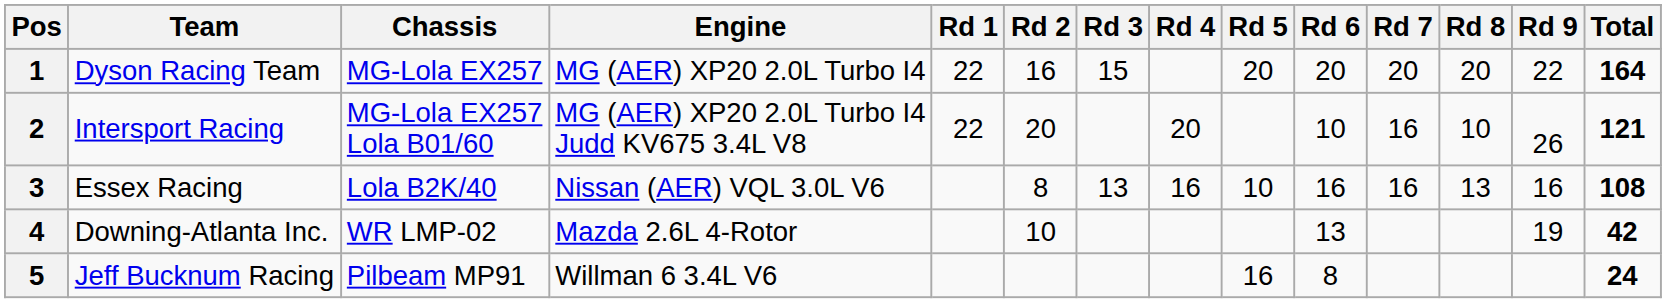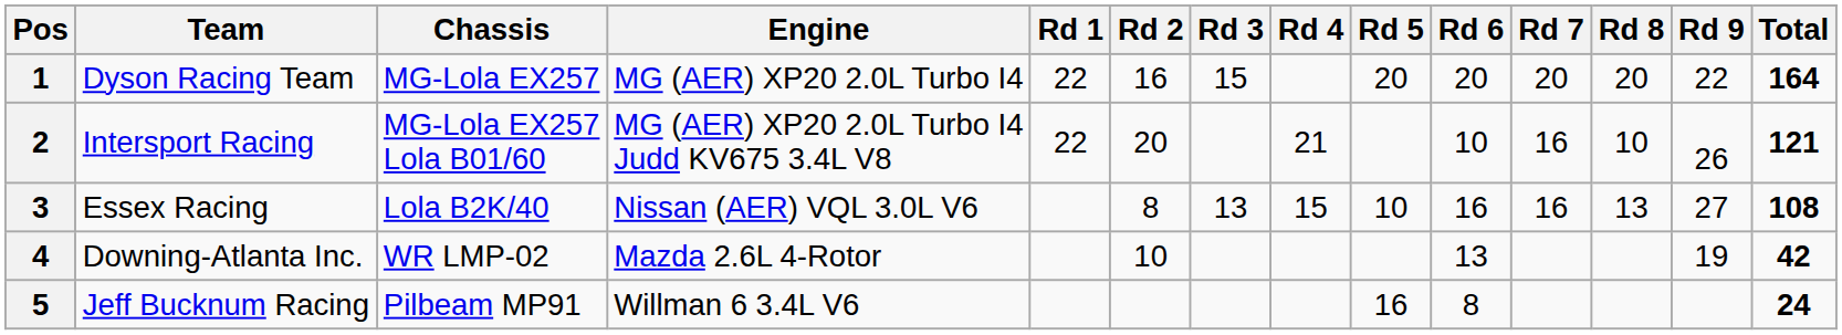 <table class="wikitable" style="font-size: 90%;">
 <tr>
 <th>Pos</th>
 <th>Team</th>
 <th>Chassis</th>
 <th>Engine</th>
 <th>Rd 1</th>
 <th>Rd 2</th>
 <th>Rd 3</th>
 <th>Rd 4</th>
 <th>Rd 5</th>
 <th>Rd 6</th>
 <th>Rd 7</th>
 <th>Rd 8</th>
 <th>Rd 9</th>
 <th>Total</th>
 </tr>
 <tr>
 <th>1</th>
 <td> <a href='#'>Dyson Racing</a> Team</td>
 <td><a href='#'>MG-Lola EX257</a></td>
 <td><a href='#'>MG</a> (<a href='#'>AER</a>) XP20 2.0L Turbo I4</td>
 <td align="center">22</td>
 <td align="center">16</td>
 <td align="center">15</td>
 <td></td>
 <td align="center">20</td>
 <td align="center">20</td>
 <td align="center">20</td>
 <td align="center">20</td>
 <td align="center">22</td>
 <td align="center"><strong>164</strong></td>
 </tr>
 <tr>
 <th>2</th>
 <td> <a href='#'>Intersport Racing</a></td>
 <td><a href='#'>MG-Lola EX257</a><br><a href='#'>Lola B01/60</a></td>
 <td><a href='#'>MG</a> (<a href='#'>AER</a>) XP20 2.0L Turbo I4<br><a href='#'>Judd</a> KV675 3.4L V8</td>
 <td align="center">22</td>
 <td align="center">20</td>
 <td></td>
-<td align="center">20</td>
+<td align="center">21</td>
 <td></td>
 <td align="center">10</td>
 <td align="center">16</td>
 <td align="center">10</td>
 <td align="center"><br>26</td>
 <td align="center"><strong>121</strong></td>
 </tr>
 <tr>
 <th>3</th>
 <td> Essex Racing</td>
 <td><a href='#'>Lola B2K/40</a></td>
 <td><a href='#'>Nissan</a> (<a href='#'>AER</a>) VQL 3.0L V6</td>
 <td></td>
 <td align="center">8</td>
 <td align="center">13</td>
-<td align="center">16</td>
+<td align="center">15</td>
 <td align="center">10</td>
 <td align="center">16</td>
 <td align="center">16</td>
 <td align="center">13</td>
-<td align="center">16</td>
+<td align="center">27</td>
 <td align="center"><strong>108</strong></td>
 </tr>
 <tr>
 <th>4</th>
 <td> Downing-Atlanta Inc.</td>
 <td><a href='#'>WR</a> LMP-02</td>
 <td><a href='#'>Mazda</a> 2.6L 4-Rotor</td>
 <td></td>
 <td align="center">10</td>
 <td></td>
 <td></td>
 <td></td>
 <td align="center">13</td>
 <td></td>
 <td></td>
 <td align="center">19</td>
 <td align="center"><strong>42</strong></td>
 </tr>
 <tr>
 <th>5</th>
 <td> <a href='#'>Jeff Bucknum</a> Racing</td>
 <td><a href='#'>Pilbeam</a> MP91</td>
 <td>Willman 6 3.4L V6</td>
 <td></td>
 <td></td>
 <td></td>
 <td></td>
 <td align="center">16</td>
 <td align="center">8</td>
 <td></td>
 <td></td>
 <td></td>
 <td align="center"><strong>24</strong></td>
 </tr>
 </table>
